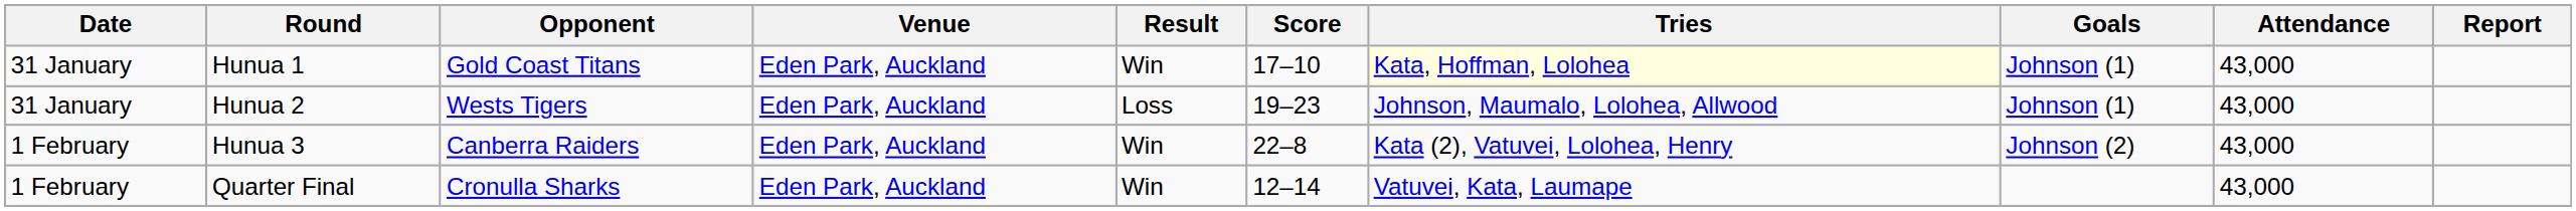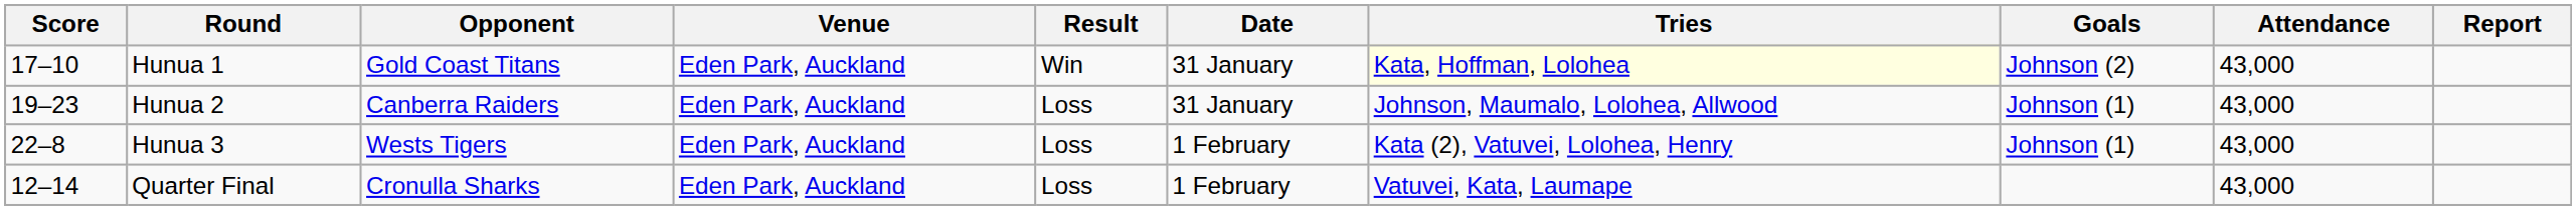 <table class="wikitable"  style="font-size:75%; width:100%;">
 <tr>
-<th>Date</th>
+<th>Score</th>
 <th>Round</th>
 <th>Opponent</th>
 <th>Venue</th>
 <th>Result</th>
-<th>Score</th>
+<th>Date</th>
 <th>Tries</th>
 <th>Goals</th>
 <th>Attendance</th>
 <th>Report</th>
 </tr>
 <tr>
-<td>31 January</td>
+<td>17–10</td>
 <td>Hunua 1</td>
 <td> <a href='#'>Gold Coast Titans</a></td>
 <td><a href='#'>Eden Park</a>, <a href='#'>Auckland</a></td>
 <td>Win</td>
-<td>17–10</td>
+<td>31 January</td>
 <td style="background: lightyellow;"><a href='#'>Kata</a>, <a href='#'>Hoffman</a>, <a href='#'>Lolohea</a></td>
-<td><a href='#'>Johnson</a> (1)</td>
+<td><a href='#'>Johnson</a> (2)</td>
 <td>43,000</td>
 <td></td>
 </tr>
 <tr>
-<td>31 January</td>
+<td>19–23</td>
 <td>Hunua 2</td>
-<td> <a href='#'>Wests Tigers</a></td>
+<td> <a href='#'>Canberra Raiders</a></td>
 <td><a href='#'>Eden Park</a>, <a href='#'>Auckland</a></td>
 <td>Loss</td>
-<td>19–23</td>
+<td>31 January</td>
 <td><a href='#'>Johnson</a>, <a href='#'>Maumalo</a>, <a href='#'>Lolohea</a>, <a href='#'>Allwood</a></td>
 <td><a href='#'>Johnson</a> (1)</td>
 <td>43,000</td>
 <td></td>
 </tr>
 <tr>
+<td>22–8</td>
+<td>Hunua 3</td>
+<td> <a href='#'>Wests Tigers</a></td>
+<td><a href='#'>Eden Park</a>, <a href='#'>Auckland</a></td>
+<td>Loss</td>
 <td>1 February</td>
-<td>Hunua 3</td>
-<td> <a href='#'>Canberra Raiders</a></td>
-<td><a href='#'>Eden Park</a>, <a href='#'>Auckland</a></td>
-<td>Win</td>
-<td>22–8</td>
 <td><a href='#'>Kata</a> (2), <a href='#'>Vatuvei</a>, <a href='#'>Lolohea</a>, <a href='#'>Henry</a></td>
-<td><a href='#'>Johnson</a> (2)</td>
+<td><a href='#'>Johnson</a> (1)</td>
 <td>43,000</td>
 <td></td>
 </tr>
 <tr>
-<td>1 February</td>
+<td>12–14</td>
 <td>Quarter Final</td>
 <td> <a href='#'>Cronulla Sharks</a></td>
 <td><a href='#'>Eden Park</a>, <a href='#'>Auckland</a></td>
-<td>Win</td>
-<td>12–14</td>
+<td>Loss</td>
+<td>1 February</td>
 <td><a href='#'>Vatuvei</a>, <a href='#'>Kata</a>, <a href='#'>Laumape</a></td>
 <td></td>
 <td>43,000</td>
 <td></td>
 </tr>
 </table>
